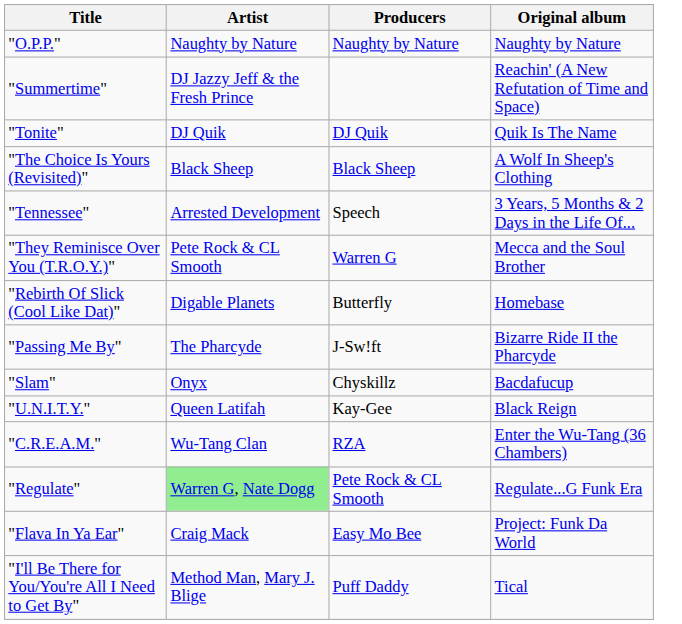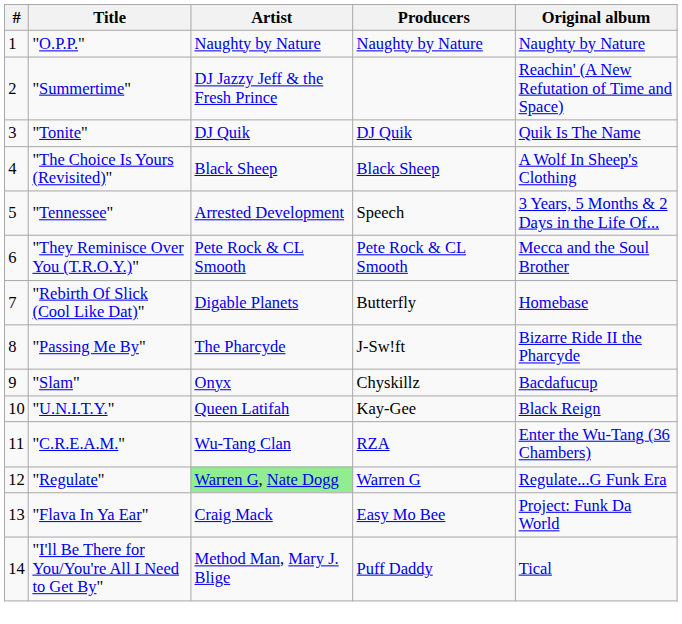 <table class="wikitable">
 <tr>
+<th align="center">#</th>
 <th align="center" width="150">Title</th>
 <th align="center" width="150">Artist</th>
 <th align="center" width="150">Producers</th>
 <th align="center" width="150">Original album</th>
 </tr>
 <tr>
+<td>1</td>
 <td>"<a href='#'>O.P.P.</a>"</td>
 <td><a href='#'>Naughty by Nature</a></td>
 <td><a href='#'>Naughty by Nature</a></td>
 <td><a href='#'>Naughty by Nature</a></td>
 </tr>
 <tr>
+<td>2</td>
 <td>"<a href='#'>Summertime</a>"</td>
 <td><a href='#'>DJ Jazzy Jeff & the Fresh Prince</a></td>
 <td></td>
 <td><a href='#'>Reachin' (A New Refutation of Time and Space)</a></td>
 </tr>
 <tr>
+<td>3</td>
 <td>"<a href='#'>Tonite</a>"</td>
 <td><a href='#'>DJ Quik</a></td>
 <td><a href='#'>DJ Quik</a></td>
 <td><a href='#'>Quik Is The Name</a></td>
 </tr>
 <tr>
+<td>4</td>
 <td>"<a href='#'>The Choice Is Yours (Revisited)</a>"</td>
 <td><a href='#'>Black Sheep</a></td>
 <td><a href='#'>Black Sheep</a></td>
 <td><a href='#'>A Wolf In Sheep's Clothing</a></td>
 </tr>
 <tr>
+<td>5</td>
 <td>"<a href='#'>Tennessee</a>"</td>
 <td><a href='#'>Arrested Development</a></td>
 <td>Speech</td>
 <td><a href='#'>3 Years, 5 Months & 2 Days in the Life Of...</a></td>
 </tr>
 <tr>
+<td>6</td>
 <td>"<a href='#'>They Reminisce Over You (T.R.O.Y.)</a>"</td>
 <td><a href='#'>Pete Rock & CL Smooth</a></td>
-<td><a href='#'>Warren G</a></td>
+<td><a href='#'>Pete Rock & CL Smooth</a></td>
 <td><a href='#'>Mecca and the Soul Brother</a></td>
 </tr>
 <tr>
+<td>7</td>
 <td>"<a href='#'>Rebirth Of Slick (Cool Like Dat)</a>"</td>
 <td><a href='#'>Digable Planets</a></td>
 <td>Butterfly</td>
 <td><a href='#'>Homebase</a></td>
 </tr>
 <tr>
+<td>8</td>
 <td>"<a href='#'>Passing Me By</a>"</td>
 <td><a href='#'>The Pharcyde</a></td>
 <td>J-Sw!ft</td>
 <td><a href='#'>Bizarre Ride II the Pharcyde</a></td>
 </tr>
 <tr>
+<td>9</td>
 <td>"<a href='#'>Slam</a>"</td>
 <td><a href='#'>Onyx</a></td>
 <td>Chyskillz</td>
 <td><a href='#'>Bacdafucup</a></td>
 </tr>
 <tr>
+<td>10</td>
 <td>"<a href='#'>U.N.I.T.Y.</a>"</td>
 <td><a href='#'>Queen Latifah</a></td>
 <td>Kay-Gee</td>
 <td><a href='#'>Black Reign</a></td>
 </tr>
 <tr>
+<td>11</td>
 <td>"<a href='#'>C.R.E.A.M.</a>"</td>
 <td><a href='#'>Wu-Tang Clan</a></td>
 <td><a href='#'>RZA</a></td>
 <td><a href='#'>Enter the Wu-Tang (36 Chambers)</a></td>
 </tr>
 <tr>
+<td>12</td>
 <td>"<a href='#'>Regulate</a>"</td>
 <td style="background: lightgreen;"><a href='#'>Warren G</a>, <a href='#'>Nate Dogg</a></td>
-<td><a href='#'>Pete Rock & CL Smooth</a></td>
+<td><a href='#'>Warren G</a></td>
 <td><a href='#'>Regulate...G Funk Era</a></td>
 </tr>
 <tr>
+<td>13</td>
 <td>"<a href='#'>Flava In Ya Ear</a>"</td>
 <td><a href='#'>Craig Mack</a></td>
 <td><a href='#'>Easy Mo Bee</a></td>
 <td><a href='#'>Project: Funk Da World</a></td>
 </tr>
 <tr>
+<td>14</td>
 <td>"<a href='#'>I'll Be There for You/You're All I Need to Get By</a>"</td>
 <td><a href='#'>Method Man</a>, <a href='#'>Mary J. Blige</a></td>
 <td><a href='#'>Puff Daddy</a></td>
 <td><a href='#'>Tical</a></td>
 </tr>
 </table>
